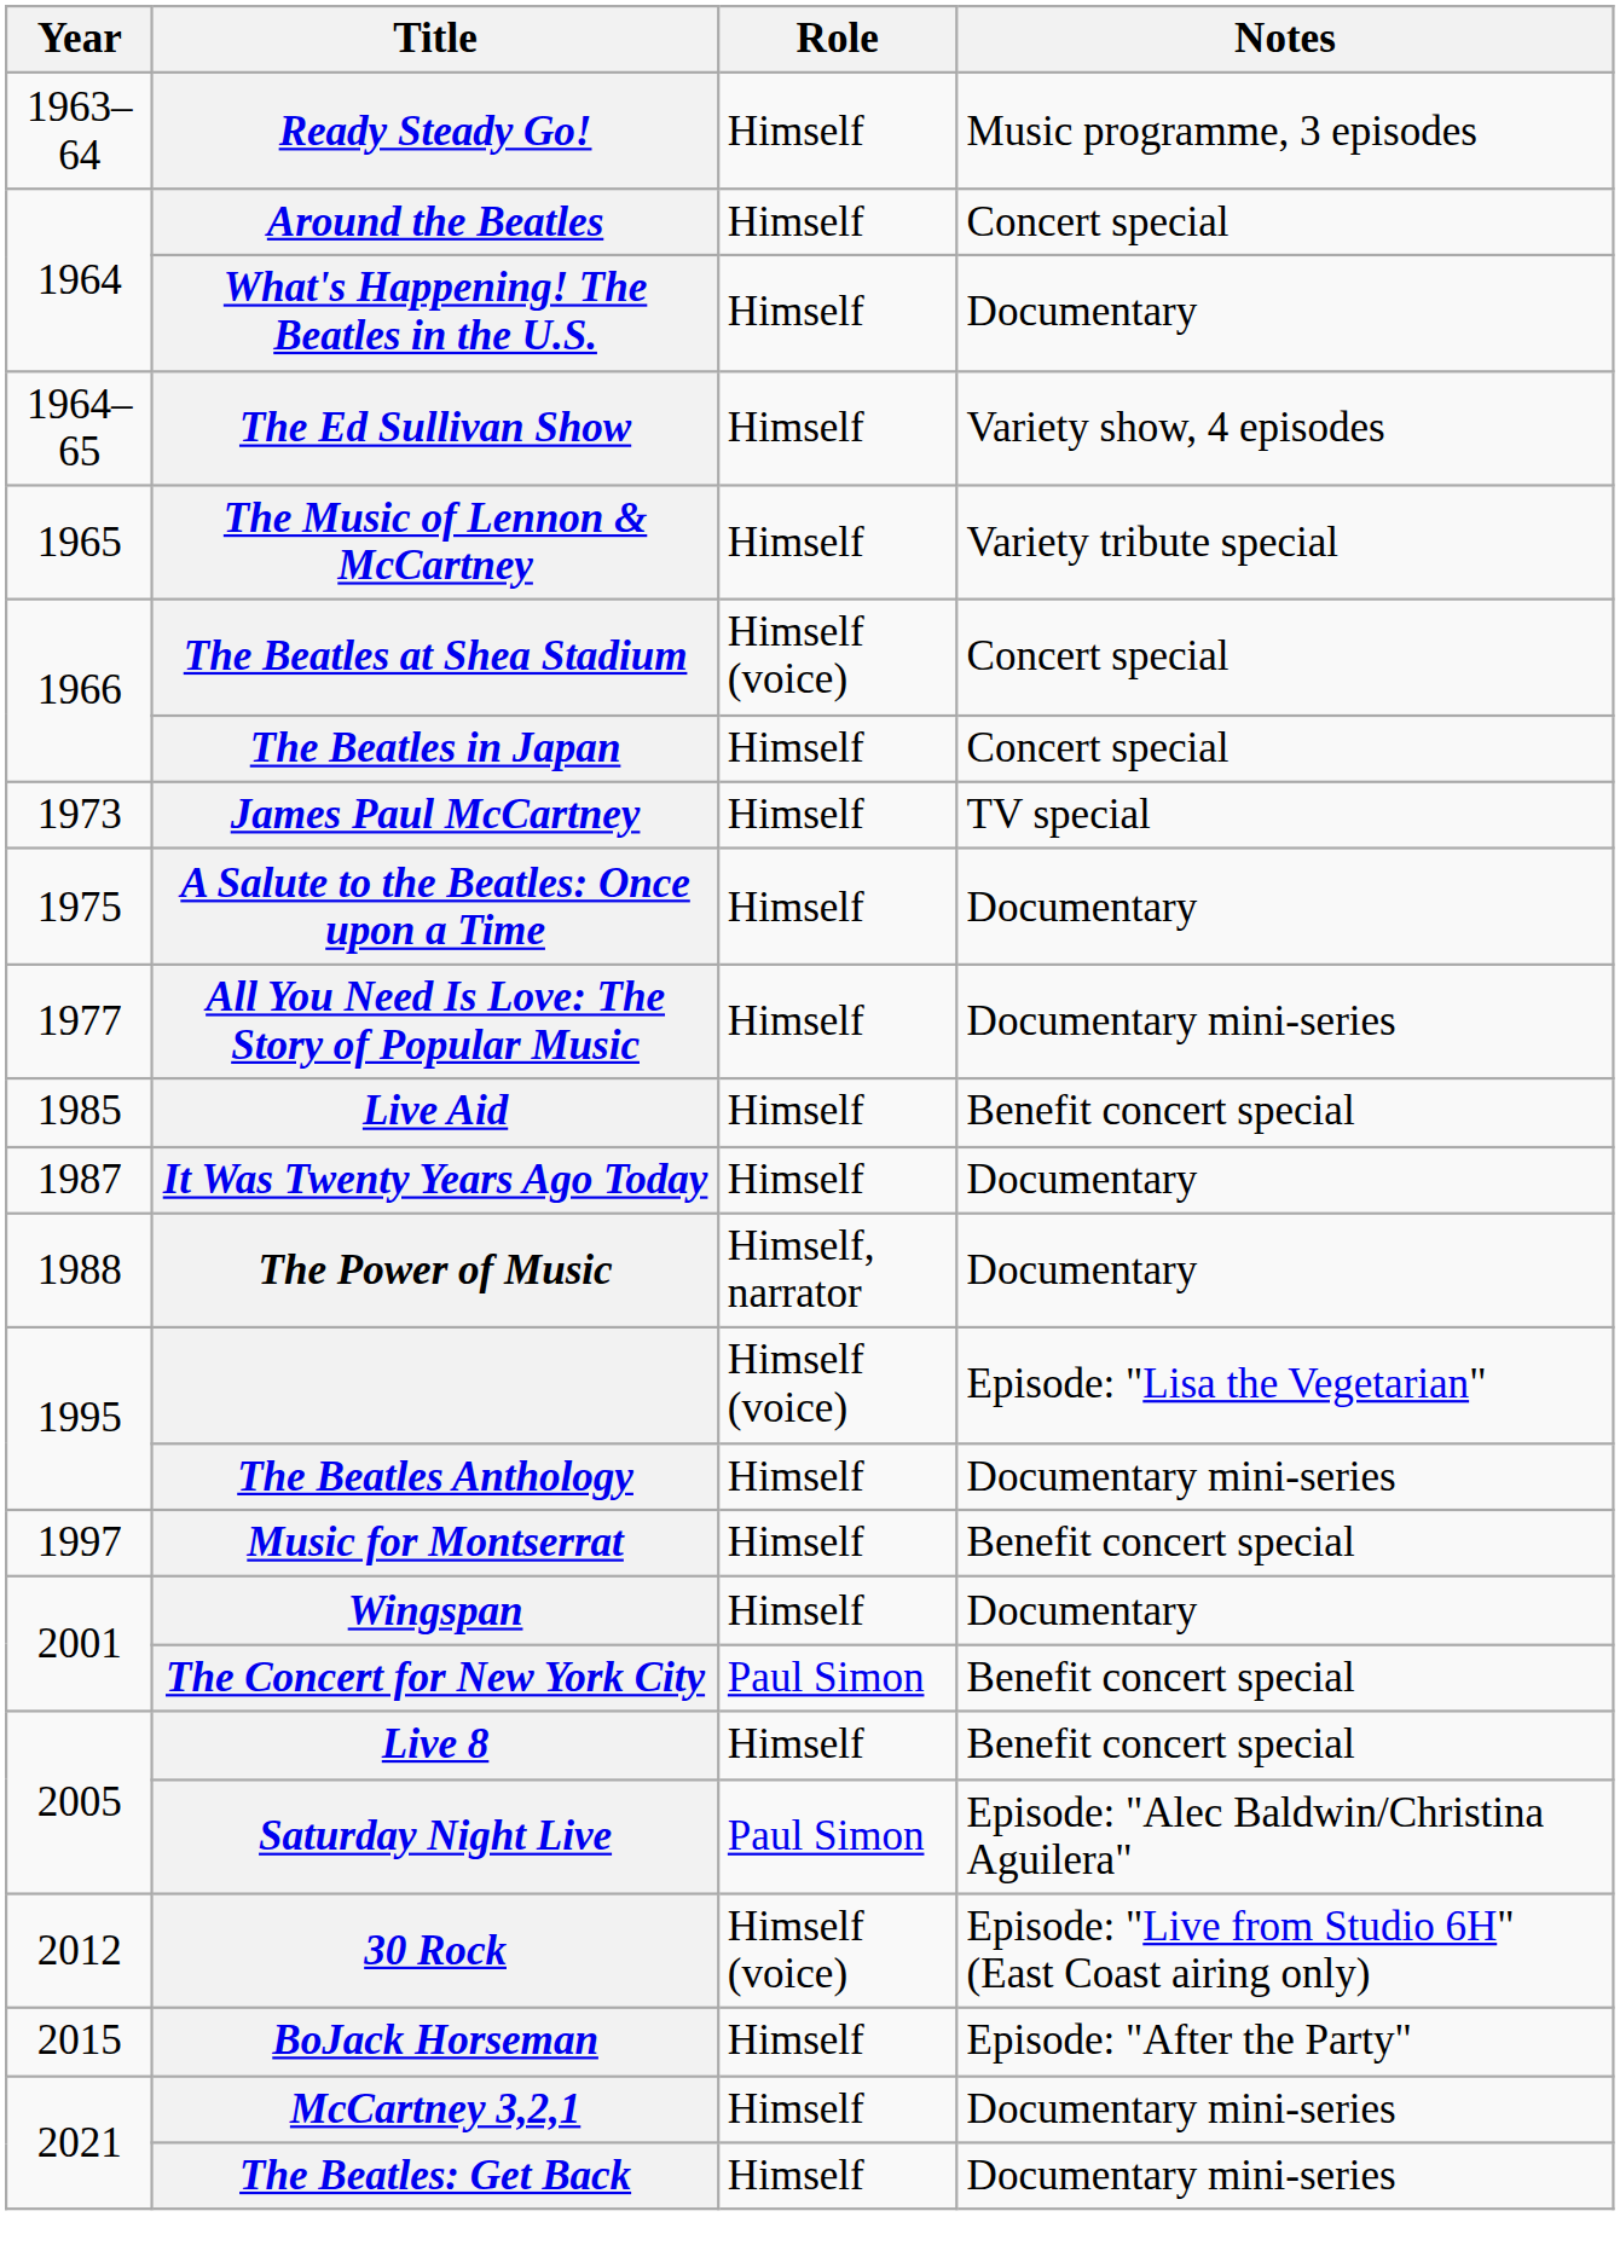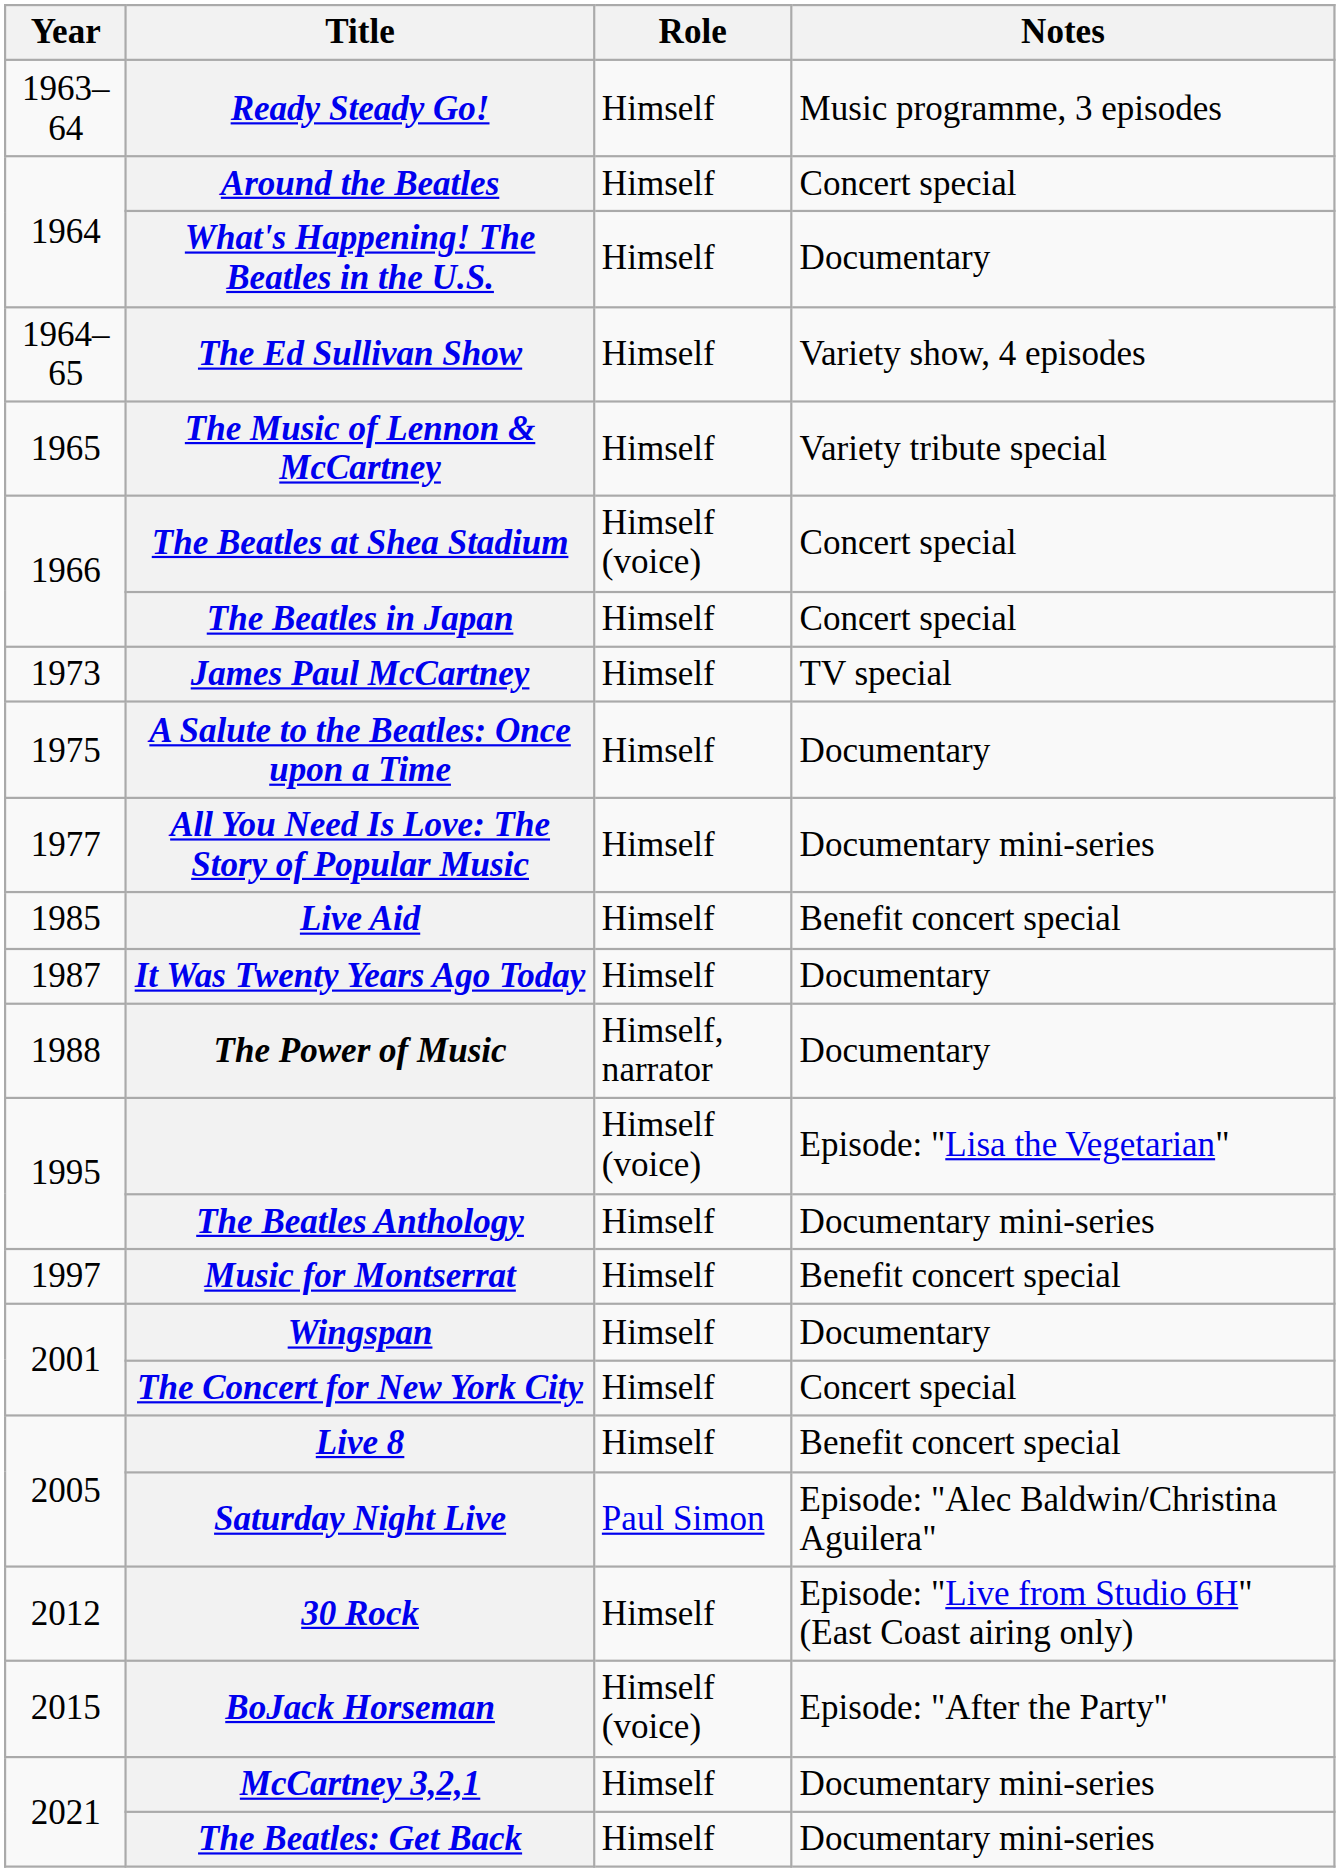 <table class="wikitable sortable plainrowheaders">
 <tr>
 <th scope="col">Year</th>
 <th scope="col">Title</th>
 <th scope="col">Role</th>
 <th scope="col" class="unsortable">Notes</th>
 </tr>
 <tr>
 <td style="text-align:center;">1963–64</td>
 <th scope="row"><em><a href='#'>Ready Steady Go!</a></em></th>
 <td>Himself</td>
 <td>Music programme, 3 episodes</td>
 </tr>
 <tr>
 <td rowspan="2" style="text-align:center;">1964</td>
 <th scope="row"><em><a href='#'>Around the Beatles</a></em></th>
 <td>Himself</td>
 <td>Concert special</td>
 </tr>
 <tr>
 <th scope="row"><em><a href='#'>What's Happening! The Beatles in the U.S.</a></em></th>
 <td>Himself</td>
 <td>Documentary</td>
 </tr>
 <tr>
 <td style="text-align:center;">1964–65</td>
 <th scope="row"><em><a href='#'>The Ed Sullivan Show</a></em></th>
 <td>Himself</td>
 <td>Variety show, 4 episodes</td>
 </tr>
 <tr>
 <td style="text-align:center;">1965</td>
 <th scope="row"><em><a href='#'>The Music of Lennon & McCartney</a></em></th>
 <td>Himself</td>
 <td>Variety tribute special</td>
 </tr>
 <tr>
 <td rowspan="2" style="text-align:center;">1966</td>
 <th scope="row"><em><a href='#'>The Beatles at Shea Stadium</a></em></th>
 <td>Himself (voice)</td>
 <td>Concert special</td>
 </tr>
 <tr>
 <th scope="row"><em><a href='#'>The Beatles in Japan</a></em></th>
 <td>Himself</td>
 <td>Concert special</td>
 </tr>
 <tr>
 <td style="text-align:center;">1973</td>
 <th scope="row"><em><a href='#'>James Paul McCartney</a></em></th>
 <td>Himself</td>
 <td>TV special</td>
 </tr>
 <tr>
 <td style="text-align:center;">1975</td>
 <th scope="row"><em><a href='#'>A Salute to the Beatles: Once upon a Time</a></em></th>
 <td>Himself</td>
 <td>Documentary</td>
 </tr>
 <tr>
 <td style="text-align:center;">1977</td>
 <th scope="row"><em><a href='#'>All You Need Is Love: The Story of Popular Music</a></em></th>
 <td>Himself</td>
 <td>Documentary mini-series</td>
 </tr>
 <tr>
 <td style="text-align:center;">1985</td>
 <th scope="row"><em><a href='#'>Live Aid</a></em></th>
 <td>Himself</td>
 <td>Benefit concert special</td>
 </tr>
 <tr>
 <td style="text-align:center;">1987</td>
 <th scope="row"><em><a href='#'>It Was Twenty Years Ago Today</a></em></th>
 <td>Himself</td>
 <td>Documentary</td>
 </tr>
 <tr>
 <td style="text-align:center;">1988</td>
 <th scope="row"><em>The Power of Music</em></th>
 <td>Himself, narrator</td>
 <td>Documentary</td>
 </tr>
 <tr>
 <td rowspan="2" style="text-align:center;">1995</td>
 <th scope="row"><em></em></th>
 <td>Himself (voice)</td>
 <td>Episode: "<a href='#'>Lisa the Vegetarian</a>"</td>
 </tr>
 <tr>
 <th scope="row"><em><a href='#'>The Beatles Anthology</a></em></th>
 <td>Himself</td>
 <td>Documentary mini-series</td>
 </tr>
 <tr>
 <td style="text-align:center;">1997</td>
 <th scope="row"><em><a href='#'>Music for Montserrat</a></em></th>
 <td>Himself</td>
 <td>Benefit concert special</td>
 </tr>
 <tr>
 <td rowspan="2" style="text-align:center;">2001</td>
 <th scope="row"><em><a href='#'>Wingspan</a></em></th>
 <td>Himself</td>
 <td>Documentary</td>
 </tr>
 <tr>
 <th scope="row"><em><a href='#'>The Concert for New York City</a></em></th>
-<td><a href='#'>Paul Simon</a></td>
-<td>Benefit concert special</td>
+<td>Himself</td>
+<td>Concert special</td>
 </tr>
 <tr>
 <td rowspan="2" style="text-align:center;">2005</td>
 <th scope="row"><em><a href='#'>Live 8</a></em></th>
 <td>Himself</td>
 <td>Benefit concert special</td>
 </tr>
 <tr>
 <th scope="row"><em><a href='#'>Saturday Night Live</a></em></th>
 <td><a href='#'>Paul Simon</a></td>
 <td>Episode: "Alec Baldwin/Christina Aguilera"</td>
 </tr>
 <tr>
 <td style="text-align:center;">2012</td>
 <th scope="row"><em><a href='#'>30 Rock</a></em></th>
-<td>Himself (voice)</td>
+<td>Himself</td>
 <td>Episode: "<a href='#'>Live from Studio 6H</a>" (East Coast airing only)</td>
 </tr>
 <tr>
 <td style="text-align:center;">2015</td>
 <th scope="row"><em><a href='#'>BoJack Horseman</a></em></th>
-<td>Himself</td>
+<td>Himself (voice)</td>
 <td>Episode: "After the Party"</td>
 </tr>
 <tr>
 <td rowspan="2" style="text-align:center;">2021</td>
 <th scope="row"><em><a href='#'>McCartney 3,2,1</a></em></th>
 <td>Himself</td>
 <td>Documentary mini-series</td>
 </tr>
 <tr>
 <th scope="row"><em><a href='#'>The Beatles: Get Back</a></em></th>
 <td>Himself</td>
 <td>Documentary mini-series</td>
 </tr>
 </table>
